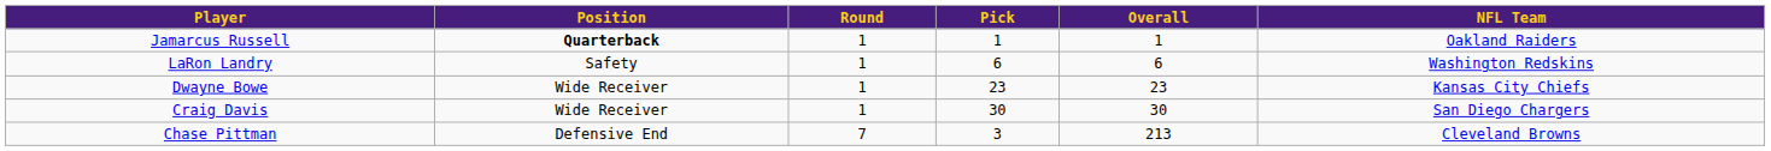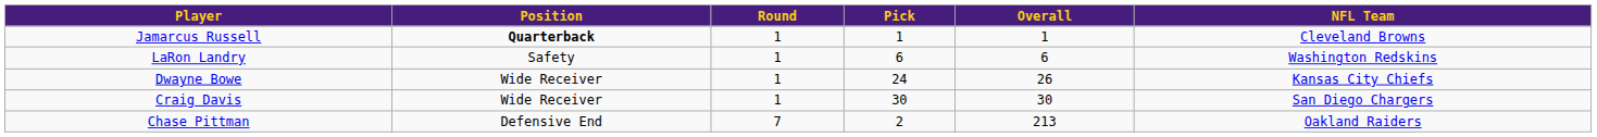 <table class="wikitable" width="80%">
 <tr align="center"  style="background:#461D7C;color:#FDD017;">
 <td><strong>Player</strong></td>
 <td><strong>Position</strong></td>
 <td><strong>Round</strong></td>
 <td><strong>Pick</strong></td>
 <td><strong>Overall</strong></td>
 <td><strong>NFL Team</strong></td>
 </tr>
 <tr align="center" bgcolor="">
 <td><a href='#'>Jamarcus Russell</a></td>
 <td><strong>Quarterback</strong></td>
 <td>1</td>
 <td>1</td>
 <td>1</td>
-<td><a href='#'>Oakland Raiders</a></td>
+<td><a href='#'>Cleveland Browns</a></td>
 </tr>
 <tr align="center" bgcolor="">
 <td><a href='#'>LaRon Landry</a></td>
 <td>Safety</td>
 <td>1</td>
 <td>6</td>
 <td>6</td>
 <td><a href='#'>Washington Redskins</a></td>
 </tr>
 <tr align="center" bgcolor="">
 <td><a href='#'>Dwayne Bowe</a></td>
 <td>Wide Receiver</td>
 <td>1</td>
-<td>23</td>
-<td>23</td>
+<td>24</td>
+<td>26</td>
 <td><a href='#'>Kansas City Chiefs</a></td>
 </tr>
 <tr align="center" bgcolor="">
 <td><a href='#'>Craig Davis</a></td>
 <td>Wide Receiver</td>
 <td>1</td>
 <td>30</td>
 <td>30</td>
 <td><a href='#'>San Diego Chargers</a></td>
 </tr>
 <tr align="center" bgcolor="">
 <td><a href='#'>Chase Pittman</a></td>
 <td>Defensive End</td>
 <td>7</td>
-<td>3</td>
+<td>2</td>
 <td>213</td>
-<td><a href='#'>Cleveland Browns</a></td>
+<td><a href='#'>Oakland Raiders</a></td>
 </tr>
 </table>
